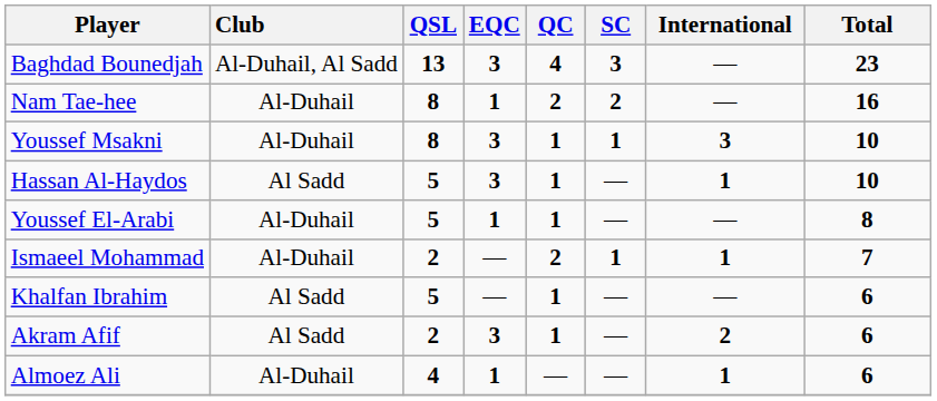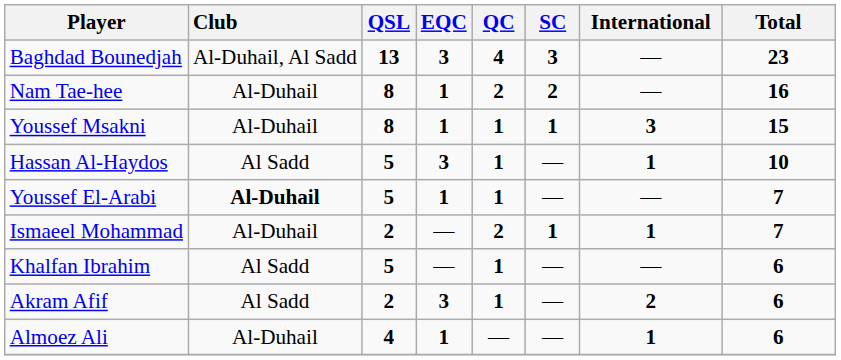 <table class="wikitable plainrowheaders sortable" style="text-align:center;font-size:90%">
 <tr>
 <th>Player</th>
 <th style="text-align:left;" style="width:120px;">Club</th>
 <th width=30><a href='#'>QSL</a></th>
 <th width=30><a href='#'>EQC</a></th>
 <th width=30><a href='#'>QC</a></th>
 <th width=30><a href='#'>SC</a></th>
 <th width=90>International</th>
 <th width=70>Total</th>
 </tr>
 <tr>
 <td style="text-align:left;"> <a href='#'>Baghdad Bounedjah</a></td>
 <td>Al-Duhail, Al Sadd</td>
 <td><strong>13</strong></td>
 <td><strong>3</strong></td>
 <td><strong>4</strong></td>
 <td><strong>3</strong></td>
 <td>—</td>
 <td><strong>23</strong></td>
 </tr>
 <tr>
 <td style="text-align:left;"> <a href='#'>Nam Tae-hee</a></td>
 <td>Al-Duhail</td>
 <td><strong>8</strong></td>
 <td><strong>1</strong></td>
 <td><strong>2</strong></td>
 <td><strong>2</strong></td>
 <td>—</td>
 <td><strong>16</strong></td>
 </tr>
 <tr>
 <td style="text-align:left;"> <a href='#'>Youssef Msakni</a></td>
 <td>Al-Duhail</td>
 <td><strong>8</strong></td>
-<td><strong>3</strong></td>
+<td><strong>1</strong></td>
 <td><strong>1</strong></td>
 <td><strong>1</strong></td>
 <td><strong>3</strong></td>
-<td><strong>10</strong></td>
+<td><strong>15</strong></td>
 </tr>
 <tr>
 <td style="text-align:left;"> <a href='#'>Hassan Al-Haydos</a></td>
 <td>Al Sadd</td>
 <td><strong>5</strong></td>
 <td><strong>3</strong></td>
 <td><strong>1</strong></td>
 <td>—</td>
 <td><strong>1</strong></td>
 <td><strong>10</strong></td>
 </tr>
 <tr>
 <td style="text-align:left;"> <a href='#'>Youssef El-Arabi</a></td>
-<td>Al-Duhail</td>
+<td><strong>Al-Duhail</strong></td>
 <td><strong>5</strong></td>
 <td><strong>1</strong></td>
 <td><strong>1</strong></td>
 <td>—</td>
 <td>—</td>
-<td><strong>8</strong></td>
+<td><strong>7</strong></td>
 </tr>
 <tr>
 <td style="text-align:left;"> <a href='#'>Ismaeel Mohammad</a></td>
 <td>Al-Duhail</td>
 <td><strong>2</strong></td>
 <td>—</td>
 <td><strong>2</strong></td>
 <td><strong>1</strong></td>
 <td><strong>1</strong></td>
 <td><strong>7</strong></td>
 </tr>
 <tr>
 <td style="text-align:left;"> <a href='#'>Khalfan Ibrahim</a></td>
 <td>Al Sadd</td>
 <td><strong>5</strong></td>
 <td>—</td>
 <td><strong>1</strong></td>
 <td>—</td>
 <td>—</td>
 <td><strong>6</strong></td>
 </tr>
 <tr>
 <td style="text-align:left;"> <a href='#'>Akram Afif</a></td>
 <td>Al Sadd</td>
 <td><strong>2</strong></td>
 <td><strong>3</strong></td>
 <td><strong>1</strong></td>
 <td>—</td>
 <td><strong>2</strong></td>
 <td><strong>6</strong></td>
 </tr>
 <tr>
 <td style="text-align:left;"> <a href='#'>Almoez Ali</a></td>
 <td>Al-Duhail</td>
 <td><strong>4</strong></td>
 <td><strong>1</strong></td>
 <td>—</td>
 <td>—</td>
 <td><strong>1</strong></td>
 <td><strong>6</strong></td>
 </tr>
 <tr>
 </tr>
 </table>
